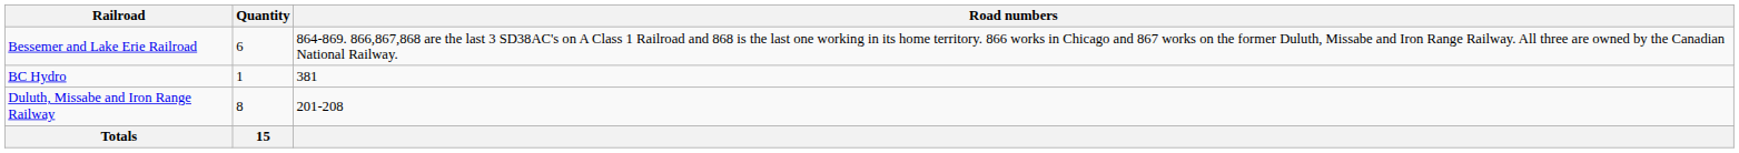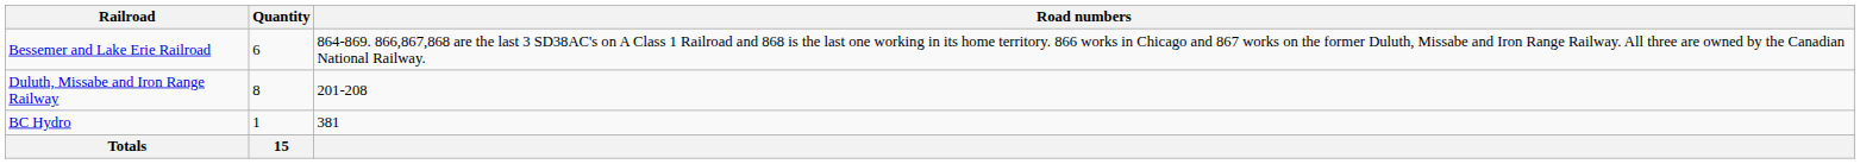 <table class="wikitable">
 <tr>
 <th>Railroad</th>
 <th>Quantity</th>
 <th>Road numbers</th>
 </tr>
 <tr>
 <td><a href='#'>Bessemer and Lake Erie Railroad</a></td>
 <td>6</td>
 <td>864-869. 866,867,868 are the last 3 SD38AC's on A Class 1 Railroad and 868 is the last one working in its home territory. 866 works in Chicago and 867 works on the former Duluth, Missabe and Iron Range Railway. All three are owned by the Canadian National Railway.</td>
 </tr>
 <tr>
+<td><a href='#'>Duluth, Missabe and Iron Range Railway</a></td>
+<td>8</td>
+<td>201-208</td>
+</tr>
+<tr>
 <td><a href='#'>BC Hydro</a></td>
 <td>1</td>
 <td>381</td>
-</tr>
-<tr>
-<td><a href='#'>Duluth, Missabe and Iron Range Railway</a></td>
-<td>8</td>
-<td>201-208</td>
 </tr>
 <tr>
 <th>Totals</th>
 <th>15</th>
 <th></th>
 </tr>
 </table>
